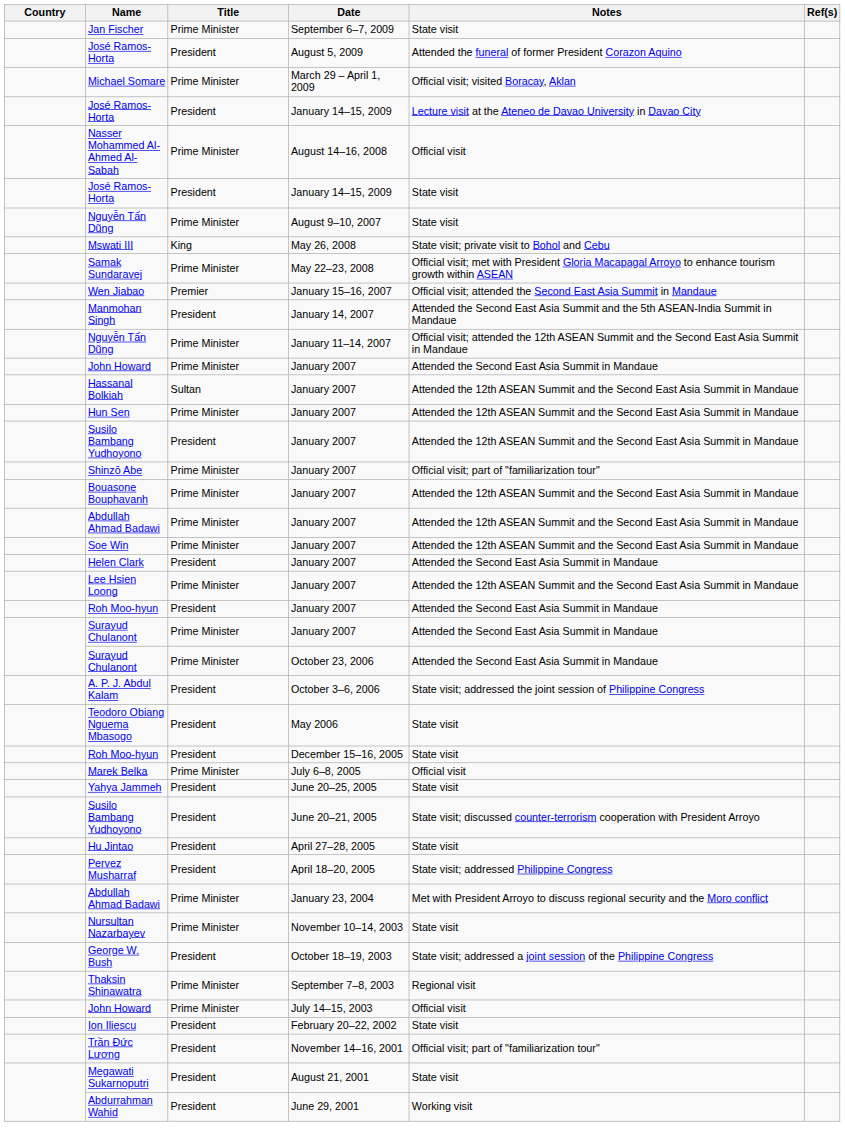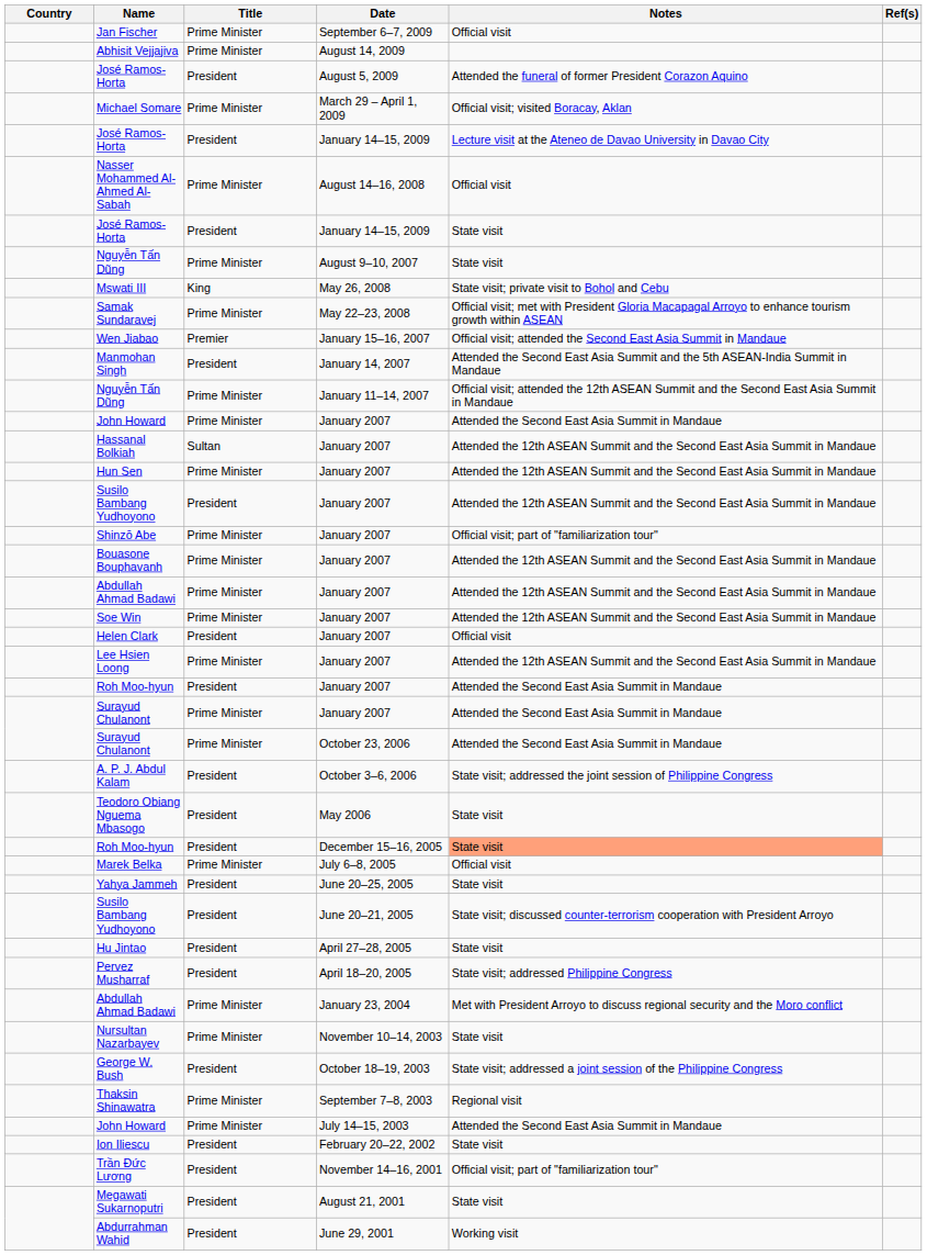 <table class="wikitable sortable">
 <tr>
 <th style="width:10%;">Country</th>
 <th style="width:10%;">Name</th>
 <th style="width:15%;">Title</th>
 <th style="width:15%;">Date</th>
 <th style="width:50%;">Notes</th>
 <th style="width:5%;">Ref(s)</th>
 </tr>
 <tr>
 <td></td>
 <td><a href='#'>Jan Fischer</a></td>
 <td>Prime Minister</td>
 <td>September 6–7, 2009</td>
-<td>State visit</td>
+<td>Official visit</td>
+<td></td>
+</tr>
+<tr>
+<td></td>
+<td><a href='#'>Abhisit Vejjajiva</a></td>
+<td>Prime Minister</td>
+<td>August 14, 2009</td>
+<td></td>
 <td></td>
 </tr>
 <tr>
 <td></td>
 <td><a href='#'>José Ramos-Horta</a></td>
 <td>President</td>
 <td>August 5, 2009</td>
 <td>Attended the <a href='#'>funeral</a> of former President <a href='#'>Corazon Aquino</a></td>
 <td></td>
 </tr>
 <tr>
 <td></td>
 <td><a href='#'>Michael Somare</a></td>
 <td>Prime Minister</td>
 <td>March 29 – April 1, 2009</td>
 <td>Official visit; visited <a href='#'>Boracay</a>, <a href='#'>Aklan</a></td>
 <td></td>
 </tr>
 <tr>
 <td></td>
 <td><a href='#'>José Ramos-Horta</a></td>
 <td>President</td>
 <td>January 14–15, 2009</td>
 <td><a href='#'>Lecture visit</a> at the <a href='#'>Ateneo de Davao University</a> in <a href='#'>Davao City</a></td>
 <td></td>
 </tr>
 <tr>
 <td></td>
 <td><a href='#'>Nasser Mohammed Al-Ahmed Al-Sabah</a></td>
 <td>Prime Minister</td>
 <td>August 14–16, 2008</td>
 <td>Official visit</td>
 <td></td>
 </tr>
 <tr>
 <td></td>
 <td><a href='#'>José Ramos-Horta</a></td>
 <td>President</td>
 <td>January 14–15, 2009</td>
 <td>State visit</td>
 <td></td>
 </tr>
 <tr>
 <td></td>
 <td><a href='#'>Nguyễn Tấn Dũng</a></td>
 <td>Prime Minister</td>
 <td>August 9–10, 2007</td>
 <td>State visit</td>
 <td></td>
 </tr>
 <tr>
 <td></td>
 <td><a href='#'>Mswati III</a></td>
 <td>King</td>
 <td>May 26, 2008</td>
 <td>State visit; private visit to <a href='#'>Bohol</a> and <a href='#'>Cebu</a></td>
 <td></td>
 </tr>
 <tr>
 <td></td>
 <td><a href='#'>Samak Sundaravej</a></td>
 <td>Prime Minister</td>
 <td>May 22–23, 2008</td>
 <td>Official visit; met with President <a href='#'>Gloria Macapagal Arroyo</a> to enhance tourism growth within <a href='#'>ASEAN</a></td>
 <td></td>
 </tr>
 <tr>
 <td></td>
 <td><a href='#'>Wen Jiabao</a></td>
 <td>Premier</td>
 <td>January 15–16, 2007</td>
 <td>Official visit; attended the <a href='#'>Second East Asia Summit</a> in <a href='#'>Mandaue</a></td>
 <td></td>
 </tr>
 <tr>
 <td></td>
 <td><a href='#'>Manmohan Singh</a></td>
 <td>President</td>
 <td>January 14, 2007</td>
 <td>Attended the Second East Asia Summit and the 5th ASEAN-India Summit in Mandaue</td>
 <td></td>
 </tr>
 <tr>
 <td></td>
 <td><a href='#'>Nguyễn Tấn Dũng</a></td>
 <td>Prime Minister</td>
 <td>January 11–14, 2007</td>
 <td>Official visit; attended the 12th ASEAN Summit and the Second East Asia Summit in Mandaue</td>
 <td></td>
 </tr>
 <tr>
 <td></td>
 <td><a href='#'>John Howard</a></td>
 <td>Prime Minister</td>
 <td>January 2007</td>
 <td>Attended the Second East Asia Summit in Mandaue</td>
 <td></td>
 </tr>
 <tr>
 <td></td>
 <td><a href='#'>Hassanal Bolkiah</a></td>
 <td>Sultan</td>
 <td>January 2007</td>
 <td>Attended the 12th ASEAN Summit and the Second East Asia Summit in Mandaue</td>
 <td></td>
 </tr>
 <tr>
 <td></td>
 <td><a href='#'>Hun Sen</a></td>
 <td>Prime Minister</td>
 <td>January 2007</td>
 <td>Attended the 12th ASEAN Summit and the Second East Asia Summit in Mandaue</td>
 <td></td>
 </tr>
 <tr>
 <td></td>
 <td><a href='#'>Susilo Bambang Yudhoyono</a></td>
 <td>President</td>
 <td>January 2007</td>
 <td>Attended the 12th ASEAN Summit and the Second East Asia Summit in Mandaue</td>
 <td></td>
 </tr>
 <tr>
 <td></td>
 <td><a href='#'>Shinzō Abe</a></td>
 <td>Prime Minister</td>
 <td>January 2007</td>
 <td>Official visit; part of "familiarization tour"</td>
 <td></td>
 </tr>
 <tr>
 <td></td>
 <td><a href='#'>Bouasone Bouphavanh</a></td>
 <td>Prime Minister</td>
 <td>January 2007</td>
 <td>Attended the 12th ASEAN Summit and the Second East Asia Summit in Mandaue</td>
 <td></td>
 </tr>
 <tr>
 <td></td>
 <td><a href='#'>Abdullah Ahmad Badawi</a></td>
 <td>Prime Minister</td>
 <td>January 2007</td>
 <td>Attended the 12th ASEAN Summit and the Second East Asia Summit in Mandaue</td>
 <td></td>
 </tr>
 <tr>
 <td></td>
 <td><a href='#'>Soe Win</a></td>
 <td>Prime Minister</td>
 <td>January 2007</td>
 <td>Attended the 12th ASEAN Summit and the Second East Asia Summit in Mandaue</td>
 <td></td>
 </tr>
 <tr>
 <td></td>
 <td><a href='#'>Helen Clark</a></td>
 <td>President</td>
 <td>January 2007</td>
-<td>Attended the Second East Asia Summit in Mandaue</td>
+<td>Official visit</td>
 <td></td>
 </tr>
 <tr>
 <td></td>
 <td><a href='#'>Lee Hsien Loong</a></td>
 <td>Prime Minister</td>
 <td>January 2007</td>
 <td>Attended the 12th ASEAN Summit and the Second East Asia Summit in Mandaue</td>
 <td></td>
 </tr>
 <tr>
 <td></td>
 <td><a href='#'>Roh Moo-hyun</a></td>
 <td>President</td>
 <td>January 2007</td>
 <td>Attended the Second East Asia Summit in Mandaue</td>
 <td></td>
 </tr>
 <tr>
 <td rowspan="2"></td>
 <td><a href='#'>Surayud Chulanont</a></td>
 <td>Prime Minister</td>
 <td>January 2007</td>
 <td>Attended the Second East Asia Summit in Mandaue</td>
 <td></td>
 </tr>
 <tr>
 <td><a href='#'>Surayud Chulanont</a></td>
 <td>Prime Minister</td>
 <td>October 23, 2006</td>
 <td>Attended the Second East Asia Summit in Mandaue</td>
 <td></td>
 </tr>
 <tr>
 <td></td>
 <td><a href='#'>A. P. J. Abdul Kalam</a></td>
 <td>President</td>
 <td>October 3–6, 2006</td>
 <td>State visit; addressed the joint session of <a href='#'>Philippine Congress</a></td>
 <td></td>
 </tr>
 <tr>
 <td></td>
 <td><a href='#'>Teodoro Obiang Nguema Mbasogo</a></td>
 <td>President</td>
 <td>May 2006</td>
 <td>State visit</td>
 <td></td>
 </tr>
 <tr>
 <td></td>
 <td><a href='#'>Roh Moo-hyun</a></td>
 <td>President</td>
 <td>December 15–16, 2005</td>
-<td>State visit</td>
+<td style="background: lightsalmon;">State visit</td>
 <td></td>
 </tr>
 <tr>
 <td></td>
 <td><a href='#'>Marek Belka</a></td>
 <td>Prime Minister</td>
 <td>July 6–8, 2005</td>
 <td>Official visit</td>
 <td></td>
 </tr>
 <tr>
 <td></td>
 <td><a href='#'>Yahya Jammeh</a></td>
 <td>President</td>
 <td>June 20–25, 2005</td>
 <td>State visit</td>
 <td></td>
 </tr>
 <tr>
 <td></td>
 <td><a href='#'>Susilo Bambang Yudhoyono</a></td>
 <td>President</td>
 <td>June 20–21, 2005</td>
 <td>State visit; discussed <a href='#'>counter-terrorism</a> cooperation with President Arroyo</td>
 <td></td>
 </tr>
 <tr>
 <td></td>
 <td><a href='#'>Hu Jintao</a></td>
 <td>President</td>
 <td>April 27–28, 2005</td>
 <td>State visit</td>
 <td></td>
 </tr>
 <tr>
 <td></td>
 <td><a href='#'>Pervez Musharraf</a></td>
 <td>President</td>
 <td>April 18–20, 2005</td>
 <td>State visit; addressed <a href='#'>Philippine Congress</a></td>
 <td></td>
 </tr>
 <tr>
 <td></td>
 <td><a href='#'>Abdullah Ahmad Badawi</a></td>
 <td>Prime Minister</td>
 <td>January 23, 2004</td>
 <td>Met with President Arroyo to discuss regional security and the <a href='#'>Moro conflict</a></td>
 <td></td>
 </tr>
 <tr>
 <td></td>
 <td><a href='#'>Nursultan Nazarbayev</a></td>
 <td>Prime Minister</td>
 <td>November 10–14, 2003</td>
 <td>State visit</td>
 <td></td>
 </tr>
 <tr>
 <td></td>
 <td><a href='#'>George W. Bush</a></td>
 <td>President</td>
 <td>October 18–19, 2003</td>
 <td>State visit; addressed a <a href='#'>joint session</a> of the <a href='#'>Philippine Congress</a></td>
 <td></td>
 </tr>
 <tr>
 <td></td>
 <td><a href='#'>Thaksin Shinawatra</a></td>
 <td>Prime Minister</td>
 <td>September 7–8, 2003</td>
 <td>Regional visit</td>
 <td></td>
 </tr>
 <tr>
 <td></td>
 <td><a href='#'>John Howard</a></td>
 <td>Prime Minister</td>
 <td>July 14–15, 2003</td>
-<td>Official visit</td>
+<td>Attended the Second East Asia Summit in Mandaue</td>
 <td></td>
 </tr>
 <tr>
 <td></td>
 <td><a href='#'>Ion Iliescu</a></td>
 <td>President</td>
 <td>February 20–22, 2002</td>
 <td>State visit</td>
 <td></td>
 </tr>
 <tr>
 <td></td>
 <td><a href='#'>Trần Đức Lương</a></td>
 <td>President</td>
 <td>November 14–16, 2001</td>
 <td>Official visit; part of "familiarization tour"</td>
 <td></td>
 </tr>
 <tr>
 <td rowspan="2"></td>
 <td><a href='#'>Megawati Sukarnoputri</a></td>
 <td>President</td>
 <td>August 21, 2001</td>
 <td>State visit</td>
 <td></td>
 </tr>
 <tr>
 <td><a href='#'>Abdurrahman Wahid</a></td>
 <td>President</td>
 <td>June 29, 2001</td>
 <td>Working visit</td>
 <td></td>
 </tr>
 </table>
